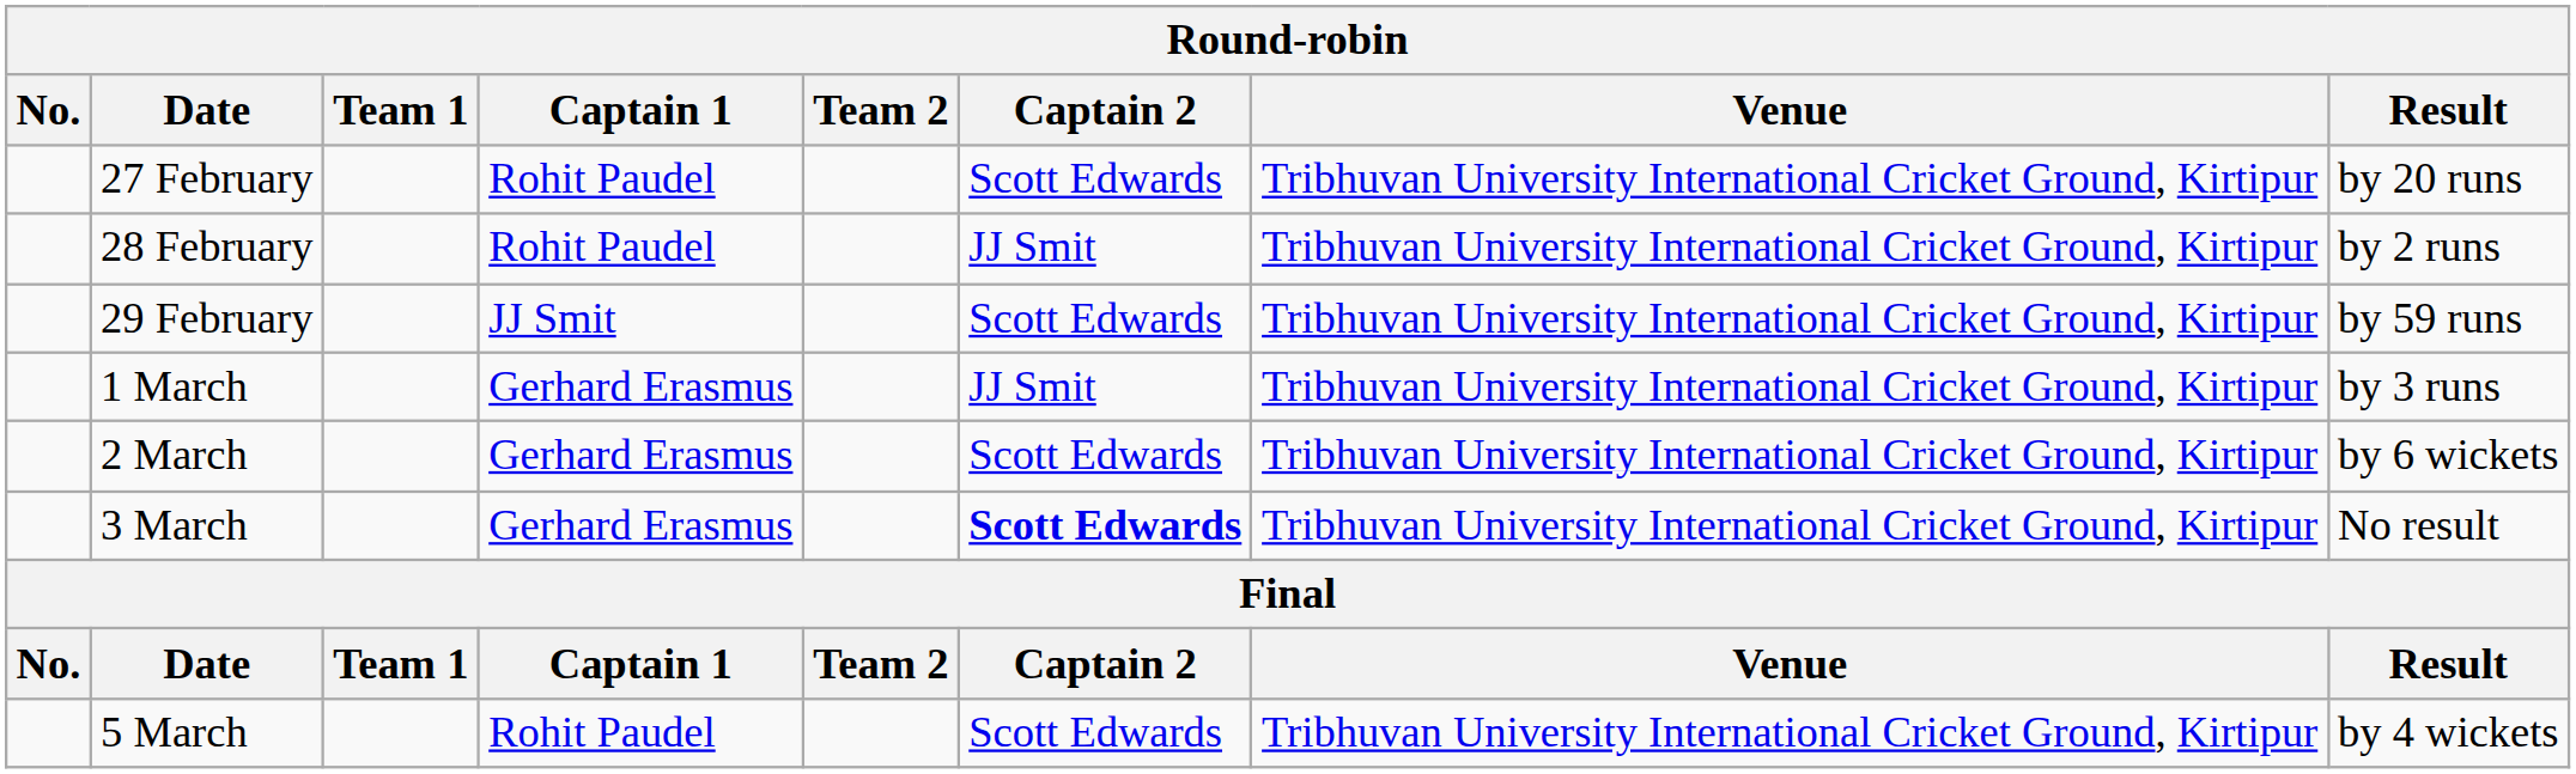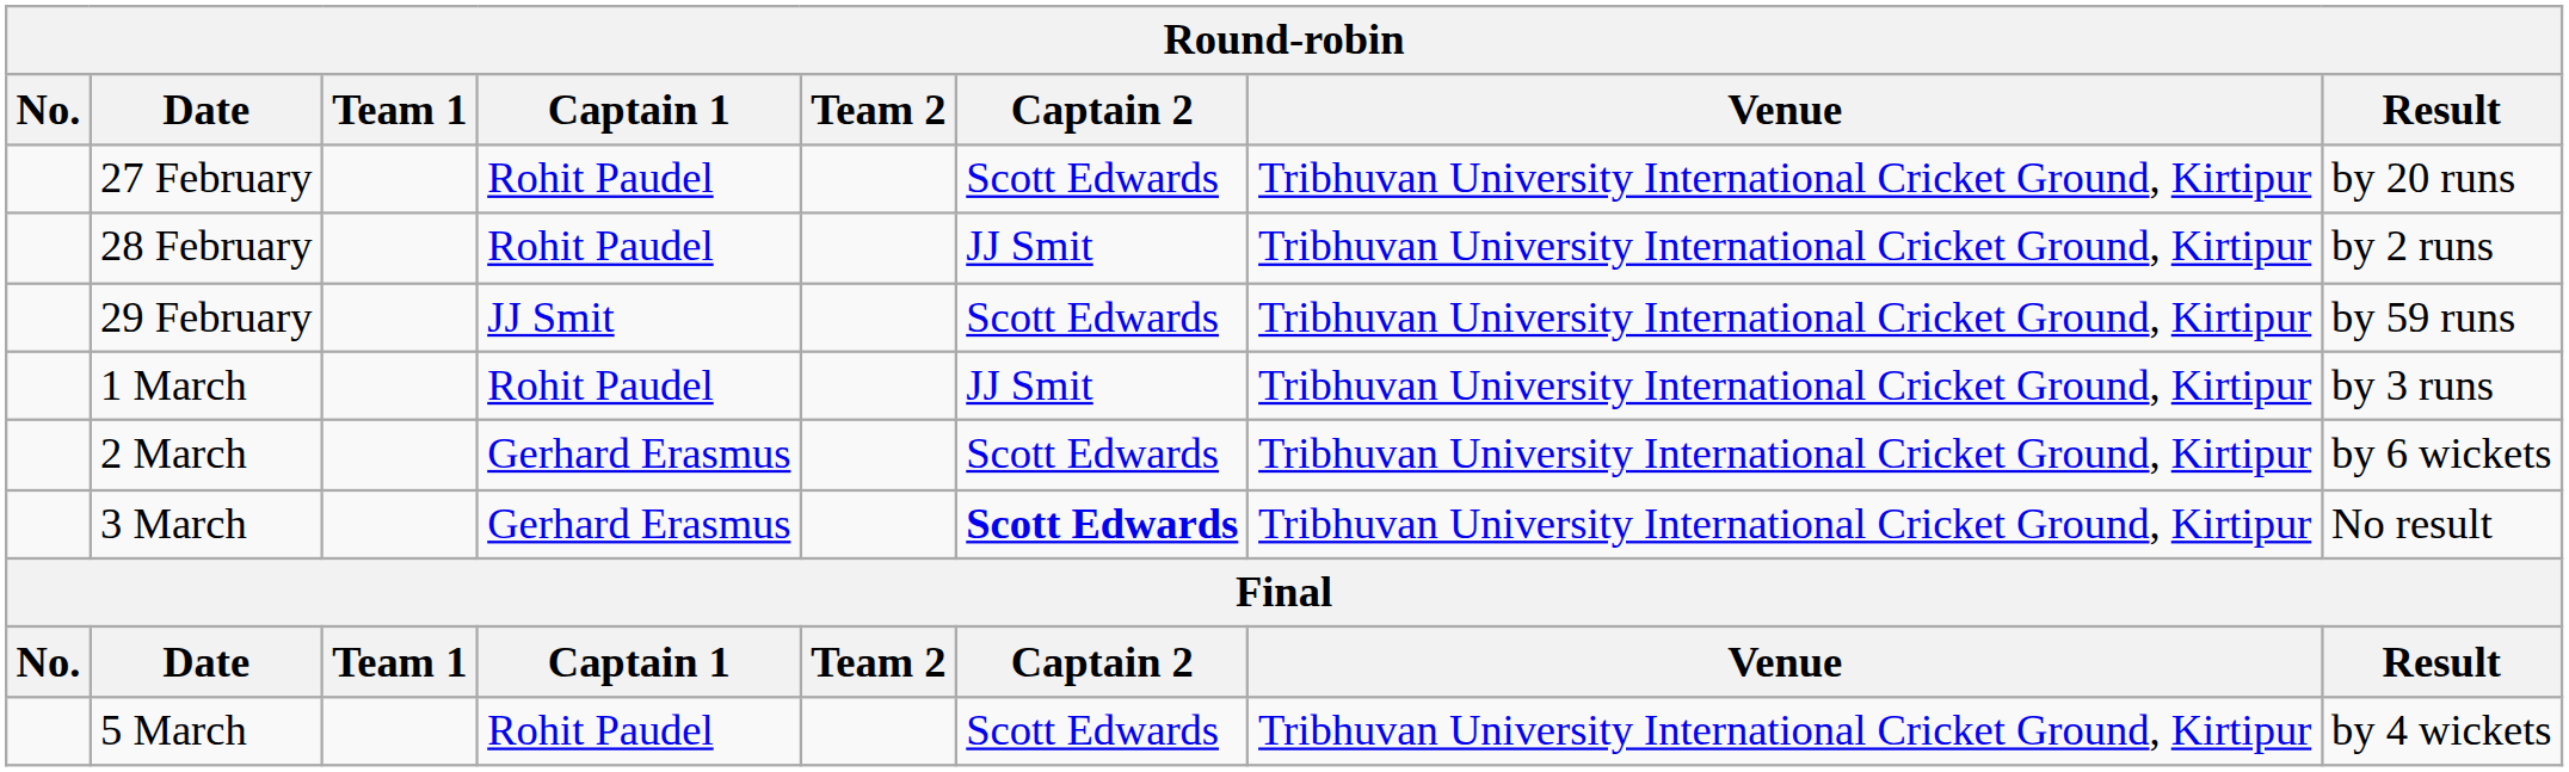 <table class="wikitable">
 <tr>
 <th colspan="9">Round-robin</th>
 </tr>
 <tr>
 <th>No.</th>
 <th>Date</th>
 <th>Team 1</th>
 <th>Captain 1</th>
 <th>Team 2</th>
 <th>Captain 2</th>
 <th>Venue</th>
 <th>Result</th>
 </tr>
 <tr>
 <td></td>
 <td>27 February</td>
 <td></td>
 <td><a href='#'>Rohit Paudel</a></td>
 <td></td>
 <td><a href='#'>Scott Edwards</a></td>
 <td><a href='#'>Tribhuvan University International Cricket Ground</a>, <a href='#'>Kirtipur</a></td>
 <td> by 20 runs</td>
 </tr>
 <tr>
 <td></td>
 <td>28 February</td>
 <td></td>
 <td><a href='#'>Rohit Paudel</a></td>
 <td></td>
 <td><a href='#'>JJ Smit</a></td>
 <td><a href='#'>Tribhuvan University International Cricket Ground</a>, <a href='#'>Kirtipur</a></td>
 <td> by 2 runs</td>
 </tr>
 <tr>
 <td></td>
 <td>29 February</td>
 <td></td>
 <td><a href='#'>JJ Smit</a></td>
 <td></td>
 <td><a href='#'>Scott Edwards</a></td>
 <td><a href='#'>Tribhuvan University International Cricket Ground</a>, <a href='#'>Kirtipur</a></td>
 <td> by 59 runs</td>
 </tr>
 <tr>
 <td></td>
 <td>1 March</td>
 <td></td>
-<td><a href='#'>Gerhard Erasmus</a></td>
+<td><a href='#'>Rohit Paudel</a></td>
 <td></td>
 <td><a href='#'>JJ Smit</a></td>
 <td><a href='#'>Tribhuvan University International Cricket Ground</a>, <a href='#'>Kirtipur</a></td>
 <td> by 3 runs</td>
 </tr>
 <tr>
 <td></td>
 <td>2 March</td>
 <td></td>
 <td><a href='#'>Gerhard Erasmus</a></td>
 <td></td>
 <td><a href='#'>Scott Edwards</a></td>
 <td><a href='#'>Tribhuvan University International Cricket Ground</a>, <a href='#'>Kirtipur</a></td>
 <td> by 6 wickets</td>
 </tr>
 <tr>
 <td></td>
 <td>3 March</td>
 <td></td>
 <td><a href='#'>Gerhard Erasmus</a></td>
 <td></td>
 <td><strong><a href='#'>Scott Edwards</a></strong></td>
 <td><a href='#'>Tribhuvan University International Cricket Ground</a>, <a href='#'>Kirtipur</a></td>
 <td>No result</td>
 </tr>
 <tr>
 <th colspan="8">Final</th>
 </tr>
 <tr>
 <th>No.</th>
 <th>Date</th>
 <th>Team 1</th>
 <th>Captain 1</th>
 <th>Team 2</th>
 <th>Captain 2</th>
 <th>Venue</th>
 <th>Result</th>
 </tr>
 <tr>
 <td></td>
 <td>5 March</td>
 <td></td>
 <td><a href='#'>Rohit Paudel</a></td>
 <td></td>
 <td><a href='#'>Scott Edwards</a></td>
 <td><a href='#'>Tribhuvan University International Cricket Ground</a>, <a href='#'>Kirtipur</a></td>
 <td> by 4 wickets</td>
 </tr>
 </table>
